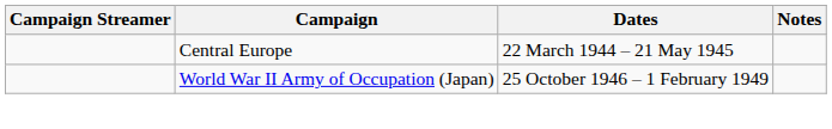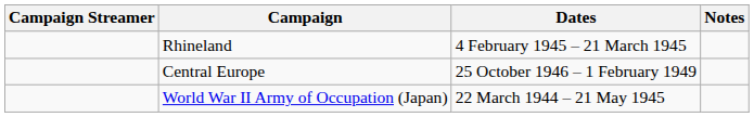 <table class="wikitable">
 <tr style="background:#efefef;">
 <th>Campaign Streamer</th>
 <th>Campaign</th>
 <th>Dates</th>
 <th>Notes</th>
 </tr>
 <tr>
 <td></td>
+<td>Rhineland</td>
+<td>4 February 1945 – 21 March 1945</td>
+<td></td>
+</tr>
+<tr>
+<td></td>
 <td>Central Europe</td>
-<td>22 March 1944 – 21 May 1945</td>
+<td>25 October 1946 – 1 February 1949</td>
 <td></td>
 </tr>
 <tr>
 <td></td>
 <td><a href='#'>World War II Army of Occupation</a> (Japan)</td>
-<td>25 October 1946 – 1 February 1949</td>
+<td>22 March 1944 – 21 May 1945</td>
 <td></td>
 </tr>
 </table>
